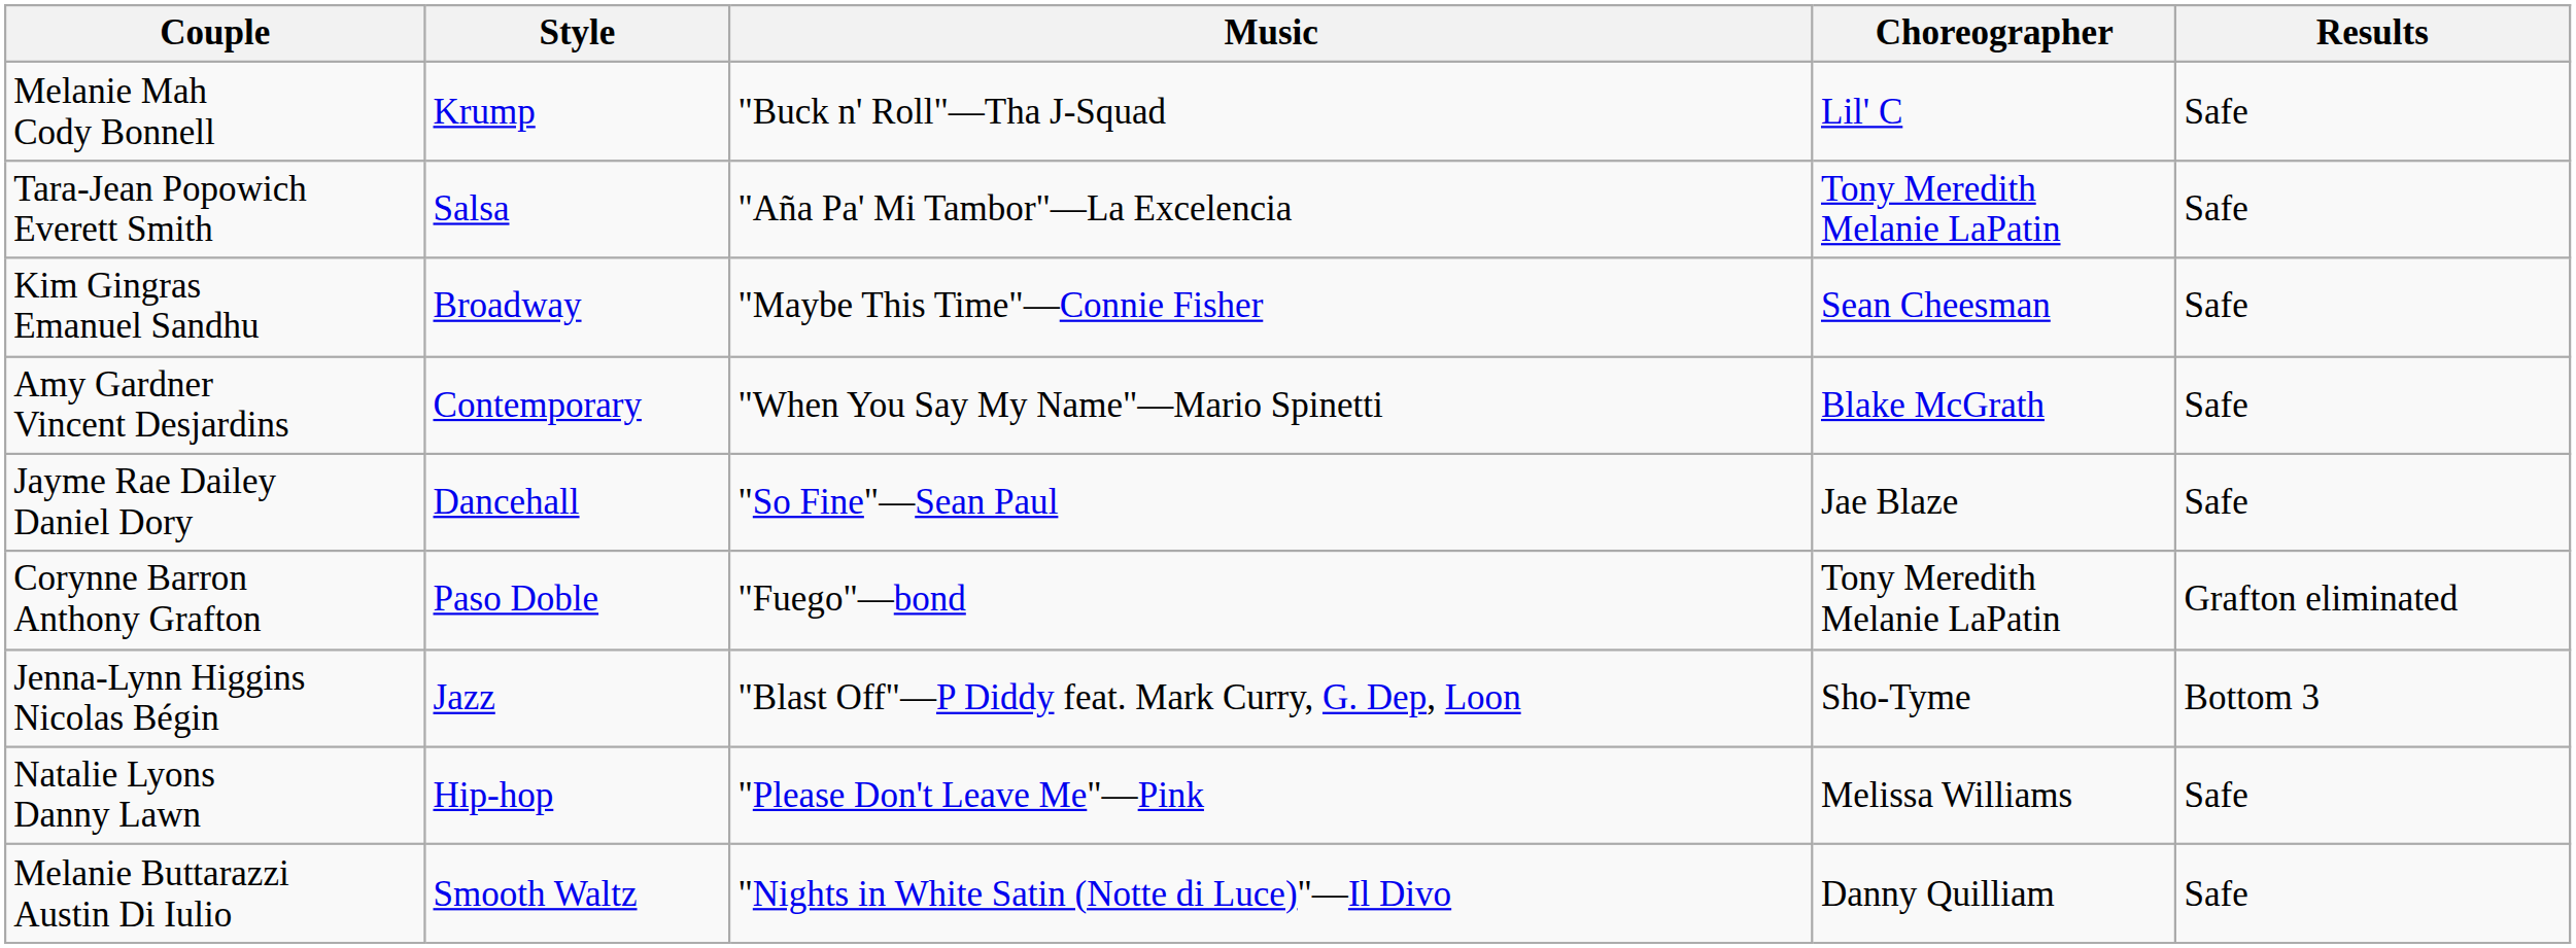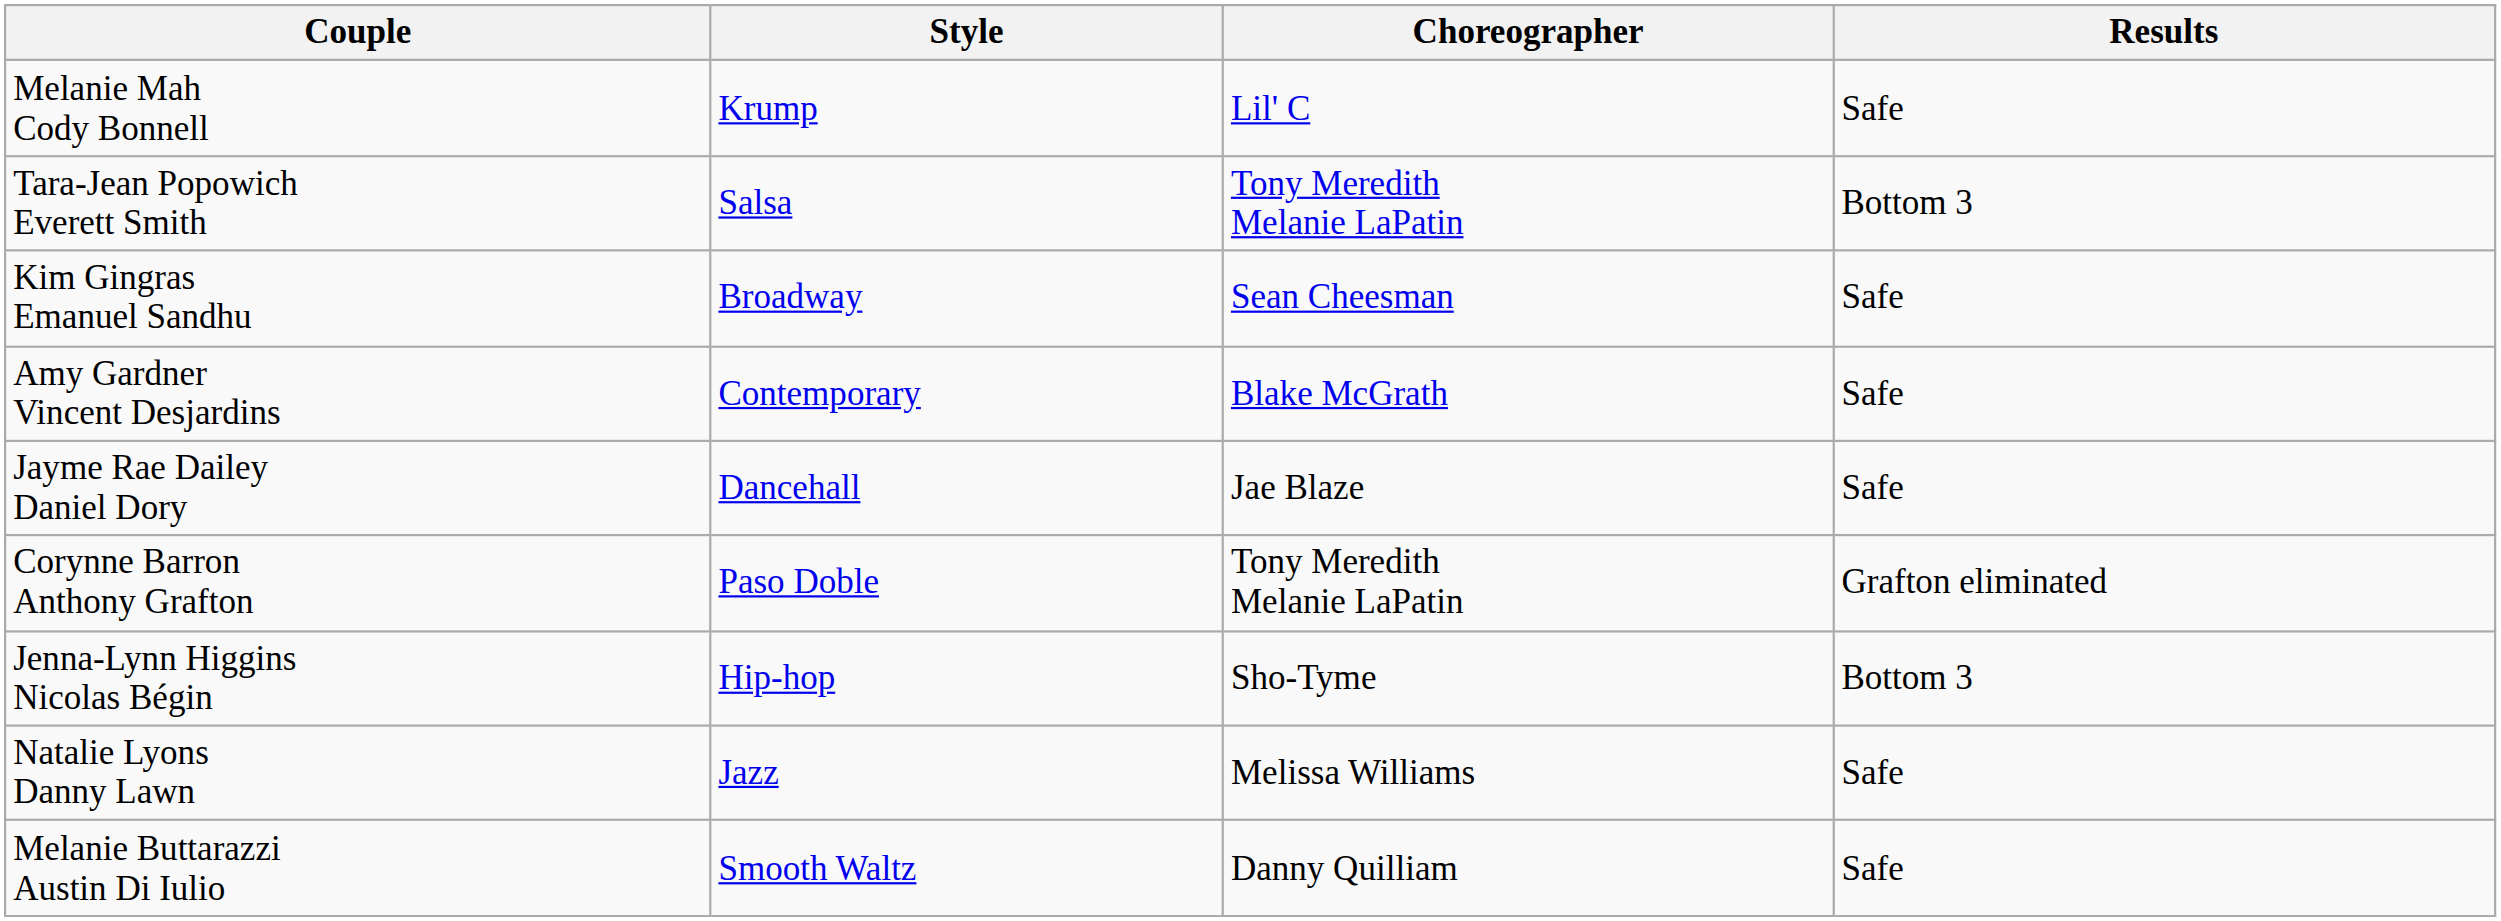 <table class="wikitable" width="90%">
 <tr>
 <th>Couple</th>
 <th>Style</th>
-<th>Music</th>
 <th>Choreographer</th>
 <th>Results</th>
 </tr>
 <tr>
 <td>Melanie Mah<br>Cody Bonnell</td>
 <td><a href='#'>Krump</a></td>
-<td>"Buck n' Roll"—Tha J-Squad</td>
 <td><a href='#'>Lil' C</a></td>
 <td>Safe</td>
 </tr>
 <tr>
 <td>Tara-Jean Popowich<br>Everett Smith</td>
 <td><a href='#'>Salsa</a></td>
-<td>"Aña Pa' Mi Tambor"—La Excelencia</td>
 <td><a href='#'>Tony Meredith</a><br><a href='#'>Melanie LaPatin</a></td>
-<td>Safe</td>
+<td>Bottom 3</td>
 </tr>
 <tr>
 <td>Kim Gingras<br>Emanuel Sandhu</td>
 <td><a href='#'>Broadway</a></td>
-<td>"Maybe This Time"—<a href='#'>Connie Fisher</a></td>
 <td><a href='#'>Sean Cheesman</a></td>
 <td>Safe</td>
 </tr>
 <tr>
 <td>Amy Gardner<br>Vincent Desjardins</td>
 <td><a href='#'>Contemporary</a></td>
-<td>"When You Say My Name"—Mario Spinetti</td>
 <td><a href='#'>Blake McGrath</a></td>
 <td>Safe</td>
 </tr>
 <tr>
 <td>Jayme Rae Dailey<br>Daniel Dory</td>
 <td><a href='#'>Dancehall</a></td>
-<td>"<a href='#'>So Fine</a>"—<a href='#'>Sean Paul</a></td>
 <td>Jae Blaze</td>
 <td>Safe</td>
 </tr>
 <tr>
 <td>Corynne Barron<br>Anthony Grafton</td>
 <td><a href='#'>Paso Doble</a></td>
-<td>"Fuego"—<a href='#'>bond</a></td>
 <td>Tony Meredith<br>Melanie LaPatin</td>
 <td>Grafton eliminated</td>
 </tr>
 <tr>
 <td>Jenna-Lynn Higgins<br>Nicolas Bégin</td>
-<td><a href='#'>Jazz</a></td>
-<td>"Blast Off"—<a href='#'>P Diddy</a> feat. Mark Curry, <a href='#'>G. Dep</a>, <a href='#'>Loon</a></td>
+<td><a href='#'>Hip-hop</a></td>
 <td>Sho-Tyme</td>
 <td>Bottom 3</td>
 </tr>
 <tr>
 <td>Natalie Lyons<br>Danny Lawn</td>
-<td><a href='#'>Hip-hop</a></td>
-<td>"<a href='#'>Please Don't Leave Me</a>"—<a href='#'>Pink</a></td>
+<td><a href='#'>Jazz</a></td>
 <td>Melissa Williams</td>
 <td>Safe</td>
 </tr>
 <tr>
 <td>Melanie Buttarazzi<br>Austin Di Iulio</td>
 <td><a href='#'>Smooth Waltz</a></td>
-<td>"<a href='#'>Nights in White Satin (Notte di Luce)</a>"—<a href='#'>Il Divo</a></td>
 <td>Danny Quilliam</td>
 <td>Safe</td>
 </tr>
 </table>
